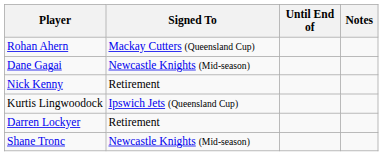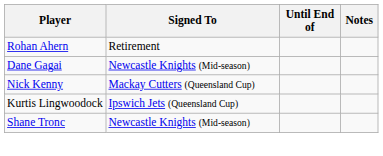 <table class="wikitable" style="font-size:90%">
 <tr bgcolor="#efefef">
 <th width="120">Player</th>
 <th width="210">Signed To</th>
 <th width="70">Until End of</th>
 <th width="40">Notes</th>
 </tr>
 <tr>
 <td><a href='#'>Rohan Ahern</a></td>
-<td> <a href='#'>Mackay Cutters</a> <small>(Queensland Cup)</small></td>
+<td>Retirement</td>
 <td></td>
 <td></td>
 </tr>
 <tr>
 <td><a href='#'>Dane Gagai</a></td>
 <td> <a href='#'>Newcastle Knights</a> <small>(Mid-season)</small></td>
 <td></td>
 <td></td>
 </tr>
 <tr>
 <td><a href='#'>Nick Kenny</a></td>
-<td>Retirement</td>
+<td> <a href='#'>Mackay Cutters</a> <small>(Queensland Cup)</small></td>
 <td></td>
 <td></td>
 </tr>
 <tr>
 <td>Kurtis Lingwoodock</td>
 <td> <a href='#'>Ipswich Jets</a> <small>(Queensland Cup)</small></td>
 <td></td>
 <td></td>
 </tr>
 <tr>
-<td><a href='#'>Darren Lockyer</a></td>
-<td>Retirement</td>
-<td></td>
-<td></td>
-</tr>
-<tr>
 <td><a href='#'>Shane Tronc</a></td>
 <td> <a href='#'>Newcastle Knights</a> <small>(Mid-season)</small></td>
 <td></td>
 <td></td>
 </tr>
 </table>
